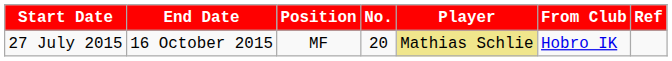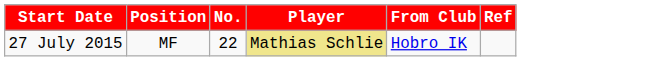 <table class="wikitable sortable">
 <tr>
 <th style="background:#FF0000; color:white;"><strong>Start Date</strong></th>
-<th style="background:#FF0000; color:white;"><strong>End Date</strong></th>
 <th style="background:#FF0000; color:white;"><strong>Position</strong></th>
 <th style="background:#FF0000; color:white;"><strong>No.</strong></th>
 <th style="background:#FF0000; color:white;"><strong>Player</strong></th>
 <th style="background:#FF0000; color:white;"><strong>From Club</strong></th>
 <th style="background:#FF0000; color:white;"><strong>Ref</strong></th>
 </tr>
 <tr>
 <td>27 July 2015</td>
-<td>16 October 2015</td>
 <td style="text-align:center;">MF</td>
-<td style="text-align:center;">20</td>
+<td style="text-align:center;">22</td>
 <td style="background: khaki; text-align:left;"> Mathias Schlie</td>
 <td style="text-align:left;"> <a href='#'>Hobro IK</a></td>
 <td></td>
 </tr>
 </table>
